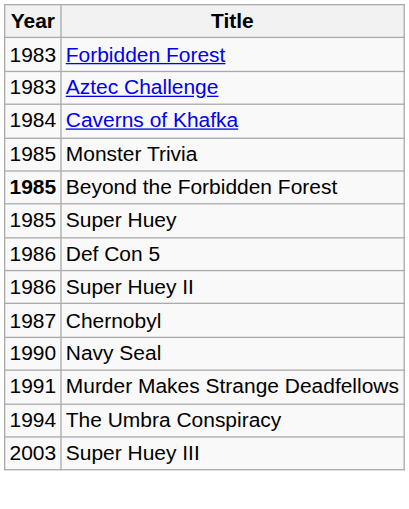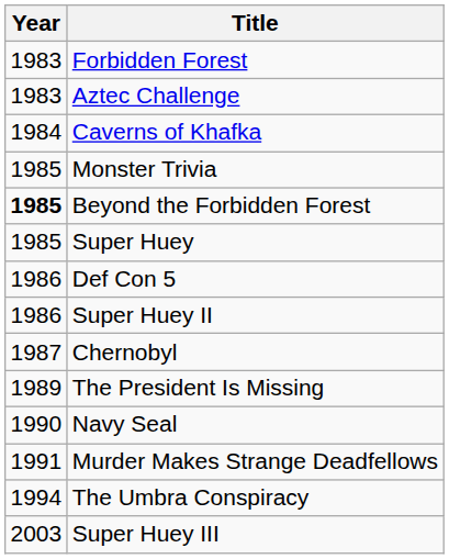 <table class="wikitable sortable">
 <tr>
 <th>Year</th>
 <th>Title</th>
 </tr>
 <tr>
 <td>1983</td>
 <td><a href='#'>Forbidden Forest</a></td>
 </tr>
 <tr>
 <td>1983</td>
 <td><a href='#'>Aztec Challenge</a></td>
 </tr>
 <tr>
 <td>1984</td>
 <td><a href='#'>Caverns of Khafka</a></td>
 </tr>
 <tr>
 <td>1985</td>
 <td>Monster Trivia</td>
 </tr>
 <tr>
 <td><strong>1985</strong></td>
 <td>Beyond the Forbidden Forest</td>
 </tr>
 <tr>
 <td>1985</td>
 <td>Super Huey</td>
 </tr>
 <tr>
 <td>1986</td>
 <td>Def Con 5</td>
 </tr>
 <tr>
 <td>1986</td>
 <td>Super Huey II</td>
 </tr>
 <tr>
 <td>1987</td>
 <td>Chernobyl</td>
 </tr>
 <tr>
+<td>1989</td>
+<td>The President Is Missing</td>
+</tr>
+<tr>
 <td>1990</td>
 <td>Navy Seal</td>
 </tr>
 <tr>
 <td>1991</td>
 <td>Murder Makes Strange Deadfellows</td>
 </tr>
 <tr>
 <td>1994</td>
 <td>The Umbra Conspiracy</td>
 </tr>
 <tr>
 <td>2003</td>
 <td>Super Huey III</td>
 </tr>
 </table>
